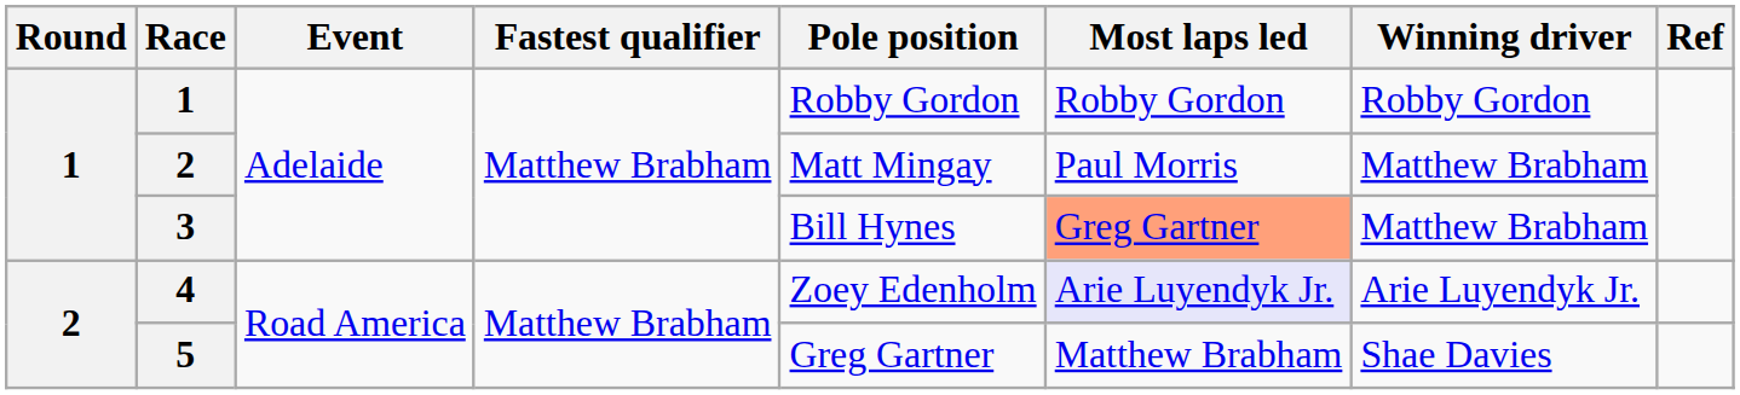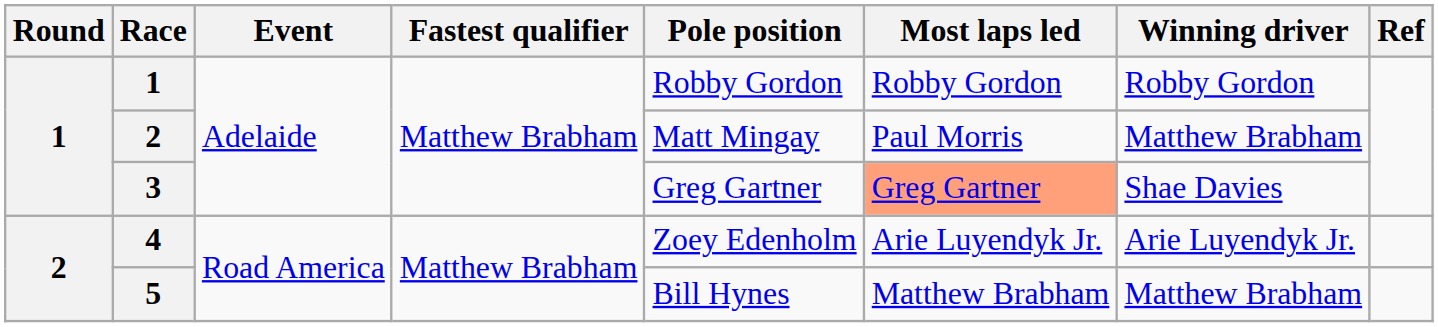 <table class="wikitable" style="font-size: 85%;">
 <tr>
 <th>Round</th>
 <th>Race</th>
 <th>Event</th>
 <th>Fastest qualifier</th>
 <th>Pole position</th>
 <th>Most laps led</th>
 <th>Winning driver</th>
 <th>Ref</th>
 </tr>
 <tr>
 <th rowspan=3>1</th>
 <th>1</th>
 <td rowspan=3><a href='#'>Adelaide</a></td>
 <td rowspan=3> <a href='#'>Matthew Brabham</a></td>
 <td> <a href='#'>Robby Gordon</a></td>
 <td> <a href='#'>Robby Gordon</a></td>
 <td> <a href='#'>Robby Gordon</a></td>
 <td rowspan=3></td>
 </tr>
 <tr>
 <th>2</th>
 <td> <a href='#'>Matt Mingay</a></td>
 <td> <a href='#'>Paul Morris</a></td>
 <td> <a href='#'>Matthew Brabham</a></td>
 </tr>
 <tr>
 <th>3</th>
-<td> <a href='#'>Bill Hynes</a></td>
+<td> <a href='#'>Greg Gartner</a></td>
 <td style="background: lightsalmon;"> <a href='#'>Greg Gartner</a></td>
-<td> <a href='#'>Matthew Brabham</a></td>
+<td> <a href='#'>Shae Davies</a></td>
 </tr>
 <tr>
 <th rowspan=2>2</th>
 <th>4</th>
 <td rowspan=2><a href='#'>Road America</a></td>
 <td rowspan=2> <a href='#'>Matthew Brabham</a></td>
 <td> <a href='#'>Zoey Edenholm</a></td>
-<td style="background: lavender;"> <a href='#'>Arie Luyendyk Jr.</a></td>
+<td> <a href='#'>Arie Luyendyk Jr.</a></td>
 <td> <a href='#'>Arie Luyendyk Jr.</a></td>
 <td></td>
 </tr>
 <tr>
 <th>5</th>
-<td> <a href='#'>Greg Gartner</a></td>
+<td> <a href='#'>Bill Hynes</a></td>
 <td> <a href='#'>Matthew Brabham</a></td>
-<td> <a href='#'>Shae Davies</a></td>
+<td> <a href='#'>Matthew Brabham</a></td>
 <td></td>
 </tr>
 </table>
